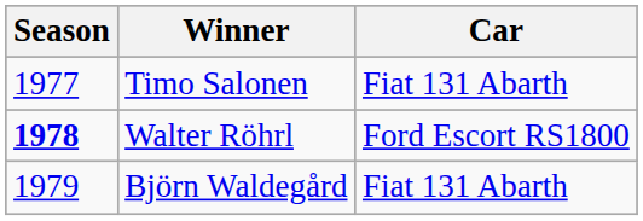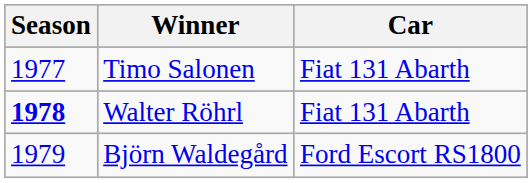 <table class="wikitable">
 <tr>
 <th>Season</th>
 <th>Winner</th>
 <th>Car</th>
 </tr>
 <tr>
 <td><a href='#'>1977</a></td>
 <td> <a href='#'>Timo Salonen</a></td>
 <td><a href='#'>Fiat 131 Abarth</a></td>
 </tr>
 <tr>
 <td><strong><a href='#'>1978</a></strong></td>
 <td> <a href='#'>Walter Röhrl</a></td>
-<td><a href='#'>Ford Escort RS1800</a></td>
+<td><a href='#'>Fiat 131 Abarth</a></td>
 </tr>
 <tr>
 <td><a href='#'>1979</a></td>
 <td> <a href='#'>Björn Waldegård</a></td>
-<td><a href='#'>Fiat 131 Abarth</a></td>
+<td><a href='#'>Ford Escort RS1800</a></td>
 </tr>
 </table>
